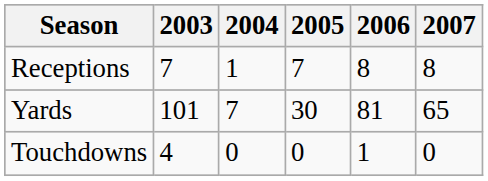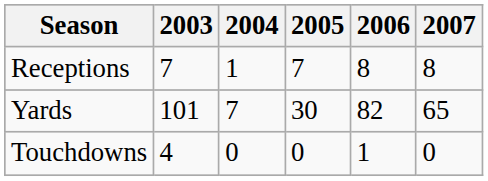 <table class="wikitable">
 <tr>
 <th>Season</th>
 <th>2003</th>
 <th>2004</th>
 <th>2005</th>
 <th>2006</th>
 <th>2007</th>
 </tr>
 <tr>
 <td>Receptions</td>
 <td>7</td>
 <td>1</td>
 <td>7</td>
 <td>8</td>
 <td>8</td>
 </tr>
 <tr>
 <td>Yards</td>
 <td>101</td>
 <td>7</td>
 <td>30</td>
-<td>81</td>
+<td>82</td>
 <td>65</td>
 </tr>
 <tr>
 <td>Touchdowns</td>
 <td>4</td>
 <td>0</td>
 <td>0</td>
 <td>1</td>
 <td>0</td>
 </tr>
 </table>
